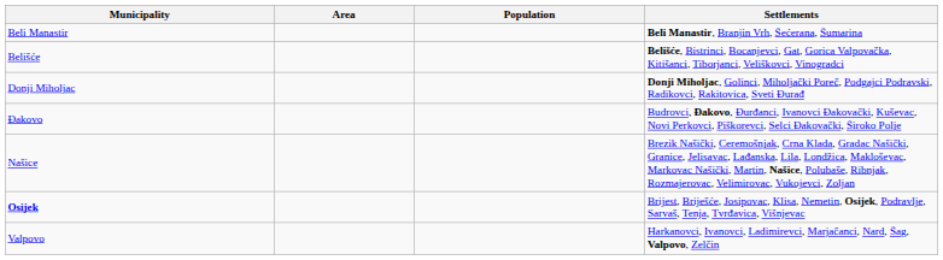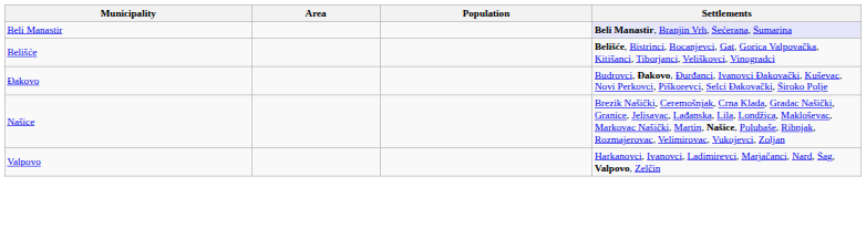 <table class="wikitable sortable" style="font-size:95%" border="1" width="65%">
 <tr>
 <th width="70">Municipality</th>
 <th width="40">Area </th>
 <th width="40">Population <br></th>
 <th width="90">Settlements</th>
 </tr>
 <tr>
 <td><a href='#'>Beli Manastir</a></td>
 <td align="right"></td>
 <td align="right"></td>
-<td><strong>Beli Manastir</strong>, <a href='#'>Branjin Vrh</a>, <a href='#'>Šećerana</a>, <a href='#'>Šumarina</a></td>
+<td style="background: lavender;"><strong>Beli Manastir</strong>, <a href='#'>Branjin Vrh</a>, <a href='#'>Šećerana</a>, <a href='#'>Šumarina</a></td>
 </tr>
 <tr>
 <td><a href='#'>Belišće</a></td>
 <td align="right"></td>
 <td align="right"></td>
 <td><strong>Belišće</strong>, <a href='#'>Bistrinci</a>, <a href='#'>Bocanjevci</a>, <a href='#'>Gat</a>, <a href='#'>Gorica Valpovačka</a>, <a href='#'>Kitišanci</a>, <a href='#'>Tiborjanci</a>, <a href='#'>Veliškovci</a>, <a href='#'>Vinogradci</a></td>
-</tr>
-<tr>
-<td><a href='#'>Donji Miholjac</a></td>
-<td align="right"></td>
-<td align="right"></td>
-<td><strong>Donji Miholjac</strong>, <a href='#'>Golinci</a>, <a href='#'>Miholjački Poreč</a>, <a href='#'>Podgajci Podravski</a>, <a href='#'>Radikovci</a>, <a href='#'>Rakitovica</a>, <a href='#'>Sveti Đurađ</a></td>
 </tr>
 <tr>
 <td><a href='#'>Đakovo</a></td>
 <td align="right"></td>
 <td align="right"></td>
 <td><a href='#'>Budrovci</a>, <strong>Đakovo</strong>, <a href='#'>Đurđanci</a>, <a href='#'>Ivanovci Đakovački</a>, <a href='#'>Kuševac</a>, <a href='#'>Novi Perkovci</a>, <a href='#'>Piškorevci</a>, <a href='#'>Selci Đakovački</a>, <a href='#'>Široko Polje</a></td>
 </tr>
 <tr>
 <td><a href='#'>Našice</a></td>
 <td align="right"></td>
 <td align="right"></td>
 <td><a href='#'>Brezik Našički</a>, <a href='#'>Ceremošnjak</a>, <a href='#'>Crna Klada</a>, <a href='#'>Gradac Našički</a>, <a href='#'>Granice</a>, <a href='#'>Jelisavac</a>, <a href='#'>Lađanska</a>, <a href='#'>Lila</a>, <a href='#'>Londžica</a>, <a href='#'>Makloševac</a>, <a href='#'>Markovac Našički</a>, <a href='#'>Martin</a>, <strong>Našice</strong>, <a href='#'>Polubaše</a>, <a href='#'>Ribnjak</a>, <a href='#'>Rozmajerovac</a>, <a href='#'>Velimirovac</a>, <a href='#'>Vukojevci</a>, <a href='#'>Zoljan</a></td>
 </tr>
 <tr>
-<td><strong><a href='#'>Osijek</a></strong></td>
-<td align="right"></td>
-<td align="right"></td>
-<td><a href='#'>Brijest</a>, <a href='#'>Briješće</a>, <a href='#'>Josipovac</a>, <a href='#'>Klisa</a>, <a href='#'>Nemetin</a>, <strong>Osijek</strong>, <a href='#'>Podravlje</a>, <a href='#'>Sarvaš</a>, <a href='#'>Tenja</a>, <a href='#'>Tvrđavica</a>, <a href='#'>Višnjevac</a></td>
-</tr>
-<tr>
 <td><a href='#'>Valpovo</a></td>
 <td align="right"></td>
 <td align="right"></td>
 <td><a href='#'>Harkanovci</a>, <a href='#'>Ivanovci</a>, <a href='#'>Ladimirevci</a>, <a href='#'>Marjačanci</a>, <a href='#'>Nard</a>, <a href='#'>Šag</a>, <strong>Valpovo</strong>, <a href='#'>Zelčin</a></td>
 </tr>
 </table>
